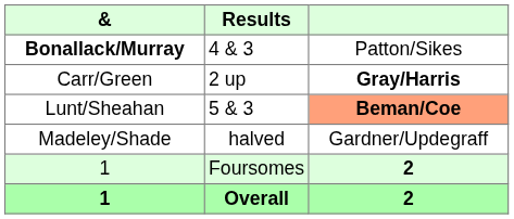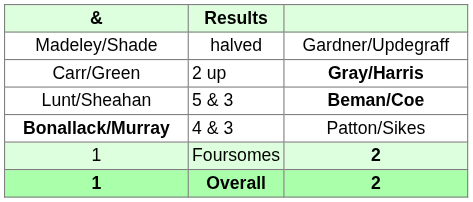 <table border="1" cellpadding="3" style="border-collapse:collapse; text-align:center;">
 <tr style="background:#ddffdd;">
 <th width=160> & </th>
 <th>Results</th>
 <th width=160></th>
 </tr>
 <tr>
-<td><strong>Bonallack/Murray</strong></td>
-<td align=left> 4 & 3</td>
-<td>Patton/Sikes</td>
+<td>Madeley/Shade</td>
+<td>halved</td>
+<td>Gardner/Updegraff</td>
 </tr>
 <tr>
 <td>Carr/Green</td>
 <td align=left> 2 up</td>
 <td><strong>Gray/Harris</strong></td>
 </tr>
 <tr>
 <td>Lunt/Sheahan</td>
 <td align=left> 5 & 3</td>
-<td style="background: lightsalmon;"><strong>Beman/Coe</strong></td>
+<td><strong>Beman/Coe</strong></td>
 </tr>
 <tr>
-<td>Madeley/Shade</td>
-<td>halved</td>
-<td>Gardner/Updegraff</td>
+<td><strong>Bonallack/Murray</strong></td>
+<td align=left> 4 & 3</td>
+<td>Patton/Sikes</td>
 </tr>
 <tr style="background:#ddffdd;">
 <td>1</td>
 <td>Foursomes</td>
 <td><strong>2</strong></td>
 </tr>
 <tr style="background:#aaffaa;">
 <th>1</th>
 <th>Overall</th>
 <th>2</th>
 </tr>
 </table>
